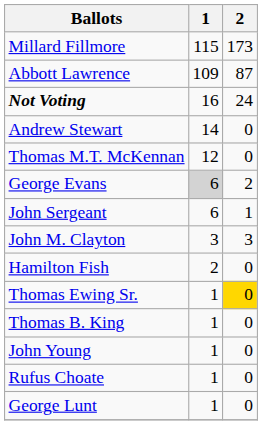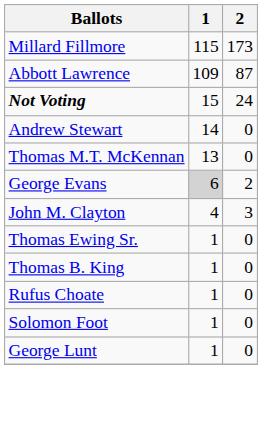 <table class="wikitable" style="text-align:right">
 <tr>
 <th>Ballots</th>
 <th>1</th>
 <th>2</th>
 </tr>
 <tr>
 <td align=left><a href='#'>Millard Fillmore</a></td>
 <td>115</td>
 <td>173</td>
 </tr>
 <tr>
 <td align=left><a href='#'>Abbott Lawrence</a></td>
 <td>109</td>
 <td>87</td>
 </tr>
 <tr>
 <td align=left><strong><em>Not Voting</em></strong></td>
-<td>16</td>
+<td>15</td>
 <td>24</td>
 </tr>
 <tr>
 <td align=left><a href='#'>Andrew Stewart</a></td>
 <td>14</td>
 <td>0</td>
 </tr>
 <tr>
 <td align=left><a href='#'>Thomas M.T. McKennan</a></td>
-<td>12</td>
+<td>13</td>
 <td>0</td>
 </tr>
 <tr>
 <td align=left><a href='#'>George Evans</a></td>
 <td style="background: lightgrey;">6</td>
 <td>2</td>
 </tr>
 <tr>
-<td align=left><a href='#'>John Sergeant</a></td>
-<td>6</td>
-<td>1</td>
-</tr>
-<tr>
 <td align=left><a href='#'>John M. Clayton</a></td>
+<td>4</td>
 <td>3</td>
-<td>3</td>
-</tr>
-<tr>
-<td align=left><a href='#'>Hamilton Fish</a></td>
-<td>2</td>
-<td>0</td>
 </tr>
 <tr>
 <td align=left><a href='#'>Thomas Ewing Sr.</a></td>
 <td>1</td>
-<td style="background: gold;">0</td>
+<td>0</td>
 </tr>
 <tr>
 <td align=left><a href='#'>Thomas B. King</a></td>
 <td>1</td>
 <td>0</td>
 </tr>
 <tr>
-<td align=left><a href='#'>John Young</a></td>
+<td align=left><a href='#'>Rufus Choate</a></td>
 <td>1</td>
 <td>0</td>
 </tr>
 <tr>
-<td align=left><a href='#'>Rufus Choate</a></td>
+<td align=left><a href='#'>Solomon Foot</a></td>
 <td>1</td>
 <td>0</td>
 </tr>
 <tr>
 <td align=left><a href='#'>George Lunt</a></td>
 <td>1</td>
 <td>0</td>
 </tr>
 <tr>
 </tr>
 </table>
